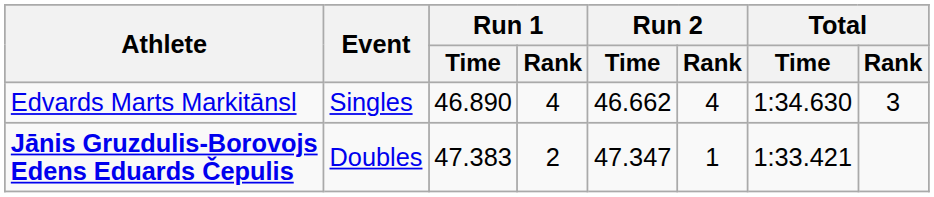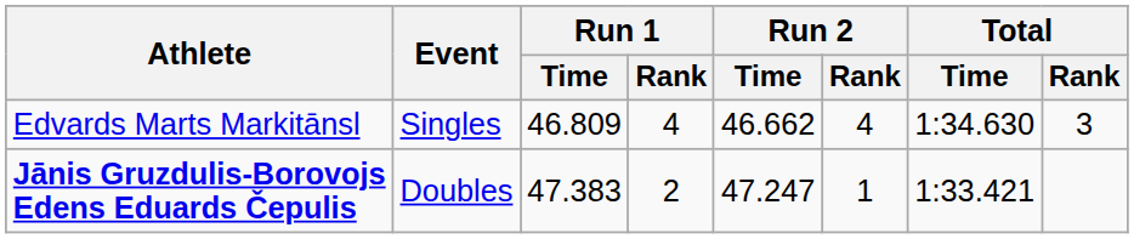 <table class="wikitable" style="font-size:90%">
 <tr>
 <th rowspan="2">Athlete</th>
 <th rowspan="2">Event</th>
 <th colspan="2">Run 1</th>
 <th colspan="2">Run 2</th>
 <th colspan="2">Total</th>
 </tr>
 <tr style="font-size:95%">
 <th>Time</th>
 <th>Rank</th>
 <th>Time</th>
 <th>Rank</th>
 <th>Time</th>
 <th>Rank</th>
 </tr>
 <tr align="center">
 <td align="left"><a href='#'>Edvards Marts Markitānsl</a></td>
 <td align="left"><a href='#'>Singles</a></td>
-<td>46.890</td>
+<td>46.809</td>
 <td>4</td>
 <td>46.662</td>
 <td>4</td>
 <td>1:34.630</td>
 <td>3</td>
 </tr>
 <tr align="center">
 <td align="left"><strong><a href='#'>Jānis Gruzdulis-Borovojs</a><br><a href='#'>Edens Eduards Čepulis</a></strong></td>
 <td align="left"><a href='#'>Doubles</a></td>
 <td>47.383</td>
 <td>2</td>
-<td>47.347</td>
+<td>47.247</td>
 <td>1</td>
 <td>1:33.421</td>
 <td></td>
 </tr>
 </table>
